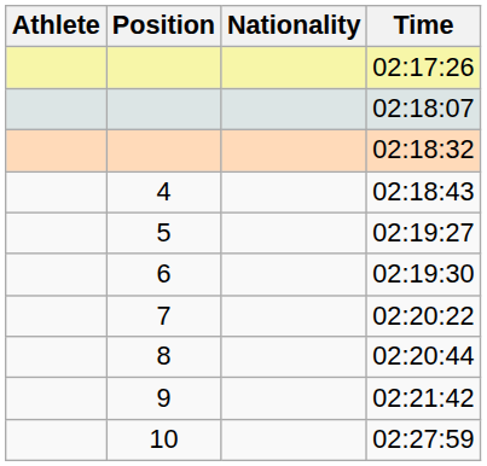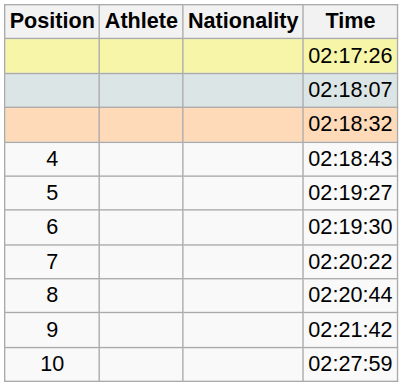 <table class="wikitable sortable">
 <tr>
+<th scope="col">Position</th>
 <th scope="col">Athlete</th>
-<th scope="col">Position</th>
 <th scope="col">Nationality</th>
 <th scope="col">Time</th>
 </tr>
 <tr bgcolor="#F7F6A8">
+<td align=center></td>
 <td></td>
-<td align=center></td>
 <td></td>
 <td>02:17:26</td>
 </tr>
 <tr bgcolor="#DCE5E5">
+<td align=center></td>
 <td></td>
-<td align=center></td>
 <td></td>
 <td>02:18:07</td>
 </tr>
 <tr bgcolor="#FFDAB9">
+<td align=center></td>
 <td></td>
-<td align=center></td>
 <td></td>
 <td>02:18:32</td>
 </tr>
 <tr>
+<td align=center>4</td>
 <td></td>
-<td align=center>4</td>
 <td></td>
 <td>02:18:43</td>
 </tr>
 <tr>
+<td align=center>5</td>
 <td></td>
-<td align=center>5</td>
 <td></td>
 <td>02:19:27</td>
 </tr>
 <tr>
+<td align=center>6</td>
 <td></td>
-<td align=center>6</td>
 <td></td>
 <td>02:19:30</td>
 </tr>
 <tr>
+<td align=center>7</td>
 <td></td>
-<td align=center>7</td>
 <td></td>
 <td>02:20:22</td>
 </tr>
 <tr>
+<td align=center>8</td>
 <td></td>
-<td align=center>8</td>
 <td></td>
 <td>02:20:44</td>
 </tr>
 <tr>
+<td align=center>9</td>
 <td></td>
-<td align=center>9</td>
 <td></td>
 <td>02:21:42</td>
 </tr>
 <tr>
+<td align=center>10</td>
 <td></td>
-<td align=center>10</td>
 <td></td>
 <td>02:27:59</td>
 </tr>
 </table>
